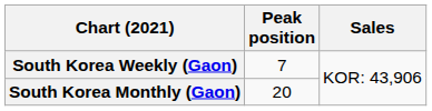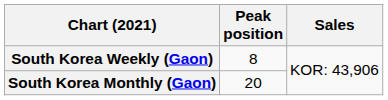 <table class="wikitable sortable plainrowheaders" style="text-align:center">
 <tr>
 <th rowspan="1">Chart (2021)</th>
 <th scope="col">Peak<br>position</th>
 <th scope="col">Sales</th>
 </tr>
 <tr>
 <th scope="row">South Korea Weekly (<a href='#'>Gaon</a>)</th>
-<td>7</td>
+<td>8</td>
 <td rowspan="2">KOR: 43,906</td>
 </tr>
 <tr>
 <th scope="row">South Korea Monthly (<a href='#'>Gaon</a>)</th>
 <td>20</td>
 </tr>
 </table>
